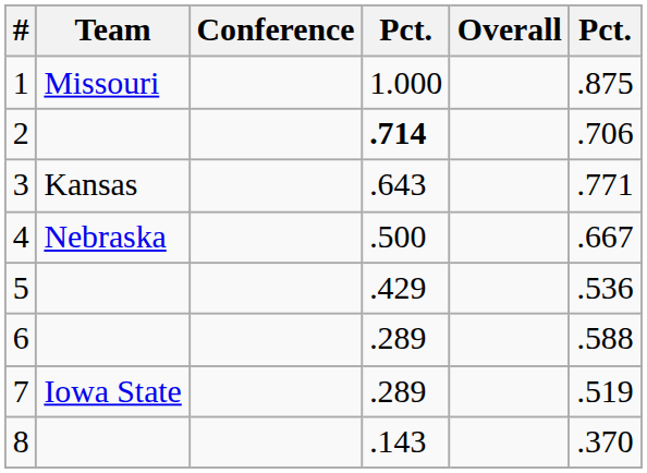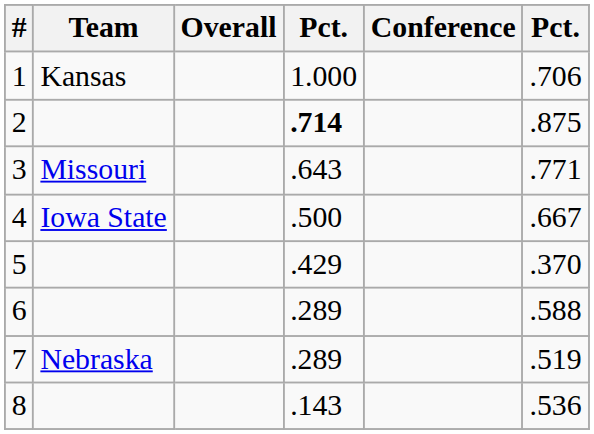 <table class="wikitable">
 <tr>
 <th>#</th>
 <th>Team</th>
+<th>Overall</th>
+<th>Pct.</th>
 <th>Conference</th>
-<th>Pct.</th>
-<th>Overall</th>
 <th>Pct.</th>
 </tr>
 <tr>
 <td>1</td>
-<td><a href='#'>Missouri</a></td>
+<td>Kansas</td>
 <td></td>
 <td>1.000</td>
 <td></td>
-<td>.875</td>
+<td>.706</td>
 </tr>
 <tr>
 <td>2</td>
 <td></td>
 <td></td>
 <td><strong>.714</strong></td>
 <td></td>
-<td>.706</td>
+<td>.875</td>
 </tr>
 <tr>
 <td>3</td>
-<td>Kansas</td>
+<td><a href='#'>Missouri</a></td>
 <td></td>
 <td>.643</td>
 <td></td>
 <td>.771</td>
 </tr>
 <tr>
 <td>4</td>
-<td><a href='#'>Nebraska</a></td>
+<td><a href='#'>Iowa State</a></td>
 <td></td>
 <td>.500</td>
 <td></td>
 <td>.667</td>
 </tr>
 <tr>
 <td>5</td>
 <td></td>
 <td></td>
 <td>.429</td>
 <td></td>
-<td>.536</td>
+<td>.370</td>
 </tr>
 <tr>
 <td>6</td>
 <td></td>
 <td></td>
 <td>.289</td>
 <td></td>
 <td>.588</td>
 </tr>
 <tr>
 <td>7</td>
-<td><a href='#'>Iowa State</a></td>
+<td><a href='#'>Nebraska</a></td>
 <td></td>
 <td>.289</td>
 <td></td>
 <td>.519</td>
 </tr>
 <tr>
 <td>8</td>
 <td></td>
 <td></td>
 <td>.143</td>
 <td></td>
-<td>.370</td>
+<td>.536</td>
 </tr>
 </table>
